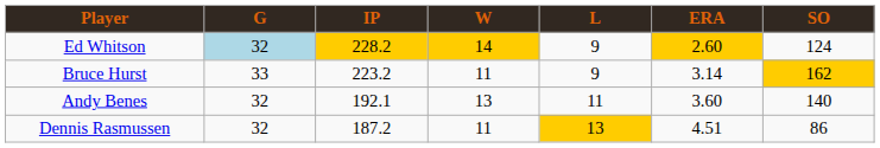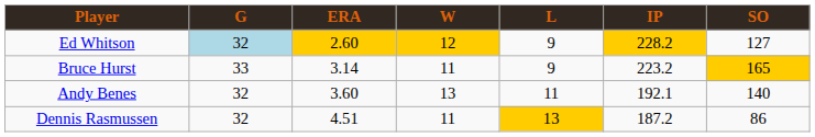 <table class="wikitable sortable">
 <tr>
 <th style="background:#312821;color:#de6108;" width="16%">Player</th>
 <th style="background:#312821;color:#de6108;" width="9%">G</th>
-<th style="background:#312821;color:#de6108;" width="9%">IP</th>
+<th style="background:#312821;color:#de6108;" width="9%">ERA</th>
 <th style="background:#312821;color:#de6108;" width="9%">W</th>
 <th style="background:#312821;color:#de6108;" width="9%">L</th>
-<th style="background:#312821;color:#de6108;" width="9%">ERA</th>
+<th style="background:#312821;color:#de6108;" width="9%">IP</th>
 <th style="background:#312821;color:#de6108;" width="9%">SO</th>
 </tr>
 <tr align="center">
 <td><a href='#'>Ed Whitson</a></td>
 <td style="background: lightblue;">32</td>
+<td bgcolor="FFCC00">2.60</td>
+<td bgcolor="#FFCC00">12</td>
+<td>9</td>
 <td bgcolor="#FFCC00">228.2</td>
-<td bgcolor="#FFCC00">14</td>
-<td>9</td>
-<td bgcolor="FFCC00">2.60</td>
-<td>124</td>
+<td>127</td>
 </tr>
 <tr align=center>
 <td><a href='#'>Bruce Hurst</a></td>
 <td>33</td>
-<td>223.2</td>
+<td>3.14</td>
 <td>11</td>
 <td>9</td>
-<td>3.14</td>
-<td bgcolor="#FFCC00">162</td>
+<td>223.2</td>
+<td bgcolor="#FFCC00">165</td>
 </tr>
 <tr align="center">
 <td><a href='#'>Andy Benes</a></td>
 <td>32</td>
-<td>192.1</td>
+<td>3.60</td>
 <td>13</td>
 <td>11</td>
-<td>3.60</td>
+<td>192.1</td>
 <td>140</td>
 </tr>
 <tr align="center">
 <td><a href='#'>Dennis Rasmussen</a></td>
 <td>32</td>
-<td>187.2</td>
+<td>4.51</td>
 <td>11</td>
 <td bgcolor="FFCC00">13</td>
-<td>4.51</td>
+<td>187.2</td>
 <td>86</td>
 </tr>
 </table>
